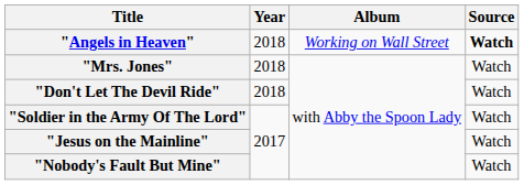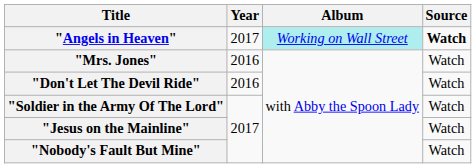 <table class="wikitable plainrowheaders" style="text-align: center;">
 <tr>
 <th scope="col">Title</th>
 <th scope="col">Year</th>
 <th scope="col">Album</th>
 <th scope="col">Source</th>
 </tr>
 <tr>
 <th scope="row">"<a href='#'>Angels in Heaven</a>"</th>
-<td>2018</td>
-<td><em><a href='#'>Working on Wall Street</a></em></td>
+<td>2017</td>
+<td style="background: paleturquoise;"><em><a href='#'>Working on Wall Street</a></em></td>
 <td><strong>Watch</strong></td>
 </tr>
 <tr>
 <th scope="row">"Mrs. Jones"</th>
-<td>2018</td>
+<td>2016</td>
 <td rowspan="5">with <a href='#'>Abby the Spoon Lady</a></td>
 <td>Watch</td>
 </tr>
 <tr>
 <th scope="row">"Don't Let The Devil Ride"</th>
-<td>2018</td>
+<td>2016</td>
 <td>Watch</td>
 </tr>
 <tr>
 <th scope="row">"Soldier in the Army Of The Lord"</th>
 <td rowspan="5">2017</td>
 <td>Watch</td>
 </tr>
 <tr>
 <th scope="row">"Jesus on the Mainline"</th>
 <td>Watch</td>
 </tr>
 <tr>
 <th scope="row">"Nobody's Fault But Mine"</th>
 <td>Watch</td>
 </tr>
 </table>
